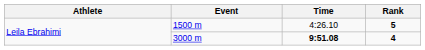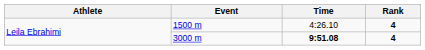 <table class="wikitable" width="55%" style="text-align:center; font-size:90%">
 <tr>
 <th width="30%">Athlete</th>
 <th width="20%">Event</th>
 <th width="15%">Time</th>
 <th width="10%">Rank</th>
 </tr>
 <tr>
 <td rowspan=2 align="left"><a href='#'>Leila Ebrahimi</a></td>
 <td align="left"><a href='#'>1500 m</a></td>
 <td>4:26.10</td>
-<td><strong>5</strong></td>
+<td><strong>4</strong></td>
 </tr>
 <tr>
 <td align="left"><a href='#'>3000 m</a></td>
 <td><strong>9:51.08</strong></td>
 <td><strong>4</strong></td>
 </tr>
 </table>
